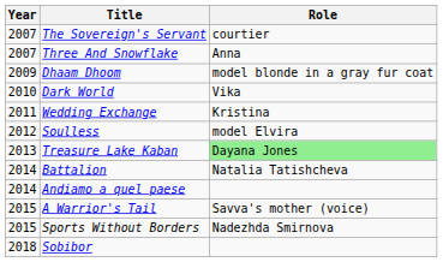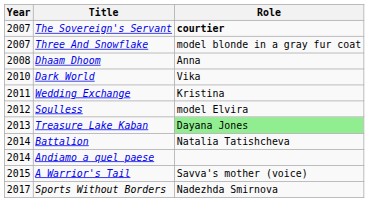 <table class="wikitable sortable">
 <tr>
 <th>Year</th>
 <th>Title</th>
 <th>Role</th>
 </tr>
 <tr>
 <td>2007</td>
 <td><em><a href='#'>The Sovereign's Servant</a></em></td>
-<td>courtier</td>
+<td><strong>courtier</strong></td>
 </tr>
 <tr>
 <td>2007</td>
 <td><em><a href='#'>Three And Snowflake</a></em></td>
-<td>Anna</td>
+<td>model blonde in a gray fur coat</td>
 </tr>
 <tr>
-<td>2009</td>
+<td>2008</td>
 <td><em><a href='#'>Dhaam Dhoom</a></em></td>
-<td>model blonde in a gray fur coat</td>
+<td>Anna</td>
 </tr>
 <tr>
 <td>2010</td>
 <td><em><a href='#'>Dark World</a></em></td>
 <td>Vika</td>
 </tr>
 <tr>
 <td>2011</td>
 <td><em><a href='#'>Wedding Exchange</a></em></td>
 <td>Kristina</td>
 </tr>
 <tr>
 <td>2012</td>
 <td><em><a href='#'>Soulless</a></em></td>
 <td>model Elvira</td>
 </tr>
 <tr>
 <td>2013</td>
 <td><em><a href='#'>Treasure Lake Kaban</a></em></td>
 <td style="background: lightgreen;">Dayana Jones</td>
 </tr>
 <tr>
 <td>2014</td>
 <td><em><a href='#'>Battalion</a></em></td>
 <td>Natalia Tatishcheva</td>
 </tr>
 <tr>
 <td>2014</td>
 <td><em><a href='#'>Andiamo a quel paese</a></em></td>
 <td></td>
 </tr>
 <tr>
 <td>2015</td>
 <td><em><a href='#'>A Warrior's Tail</a></em></td>
 <td>Savva's mother (voice)</td>
 </tr>
 <tr>
-<td>2015</td>
+<td>2017</td>
 <td><em>Sports Without Borders</em></td>
 <td>Nadezhda Smirnova</td>
 </tr>
-<tr>
-<td>2018</td>
-<td><em><a href='#'>Sobibor</a></em></td>
-<td></td>
-</tr>
 </table>
